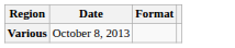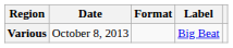 <table class="wikitable plainrowheaders">
 <tr>
 <th scope="col">Region</th>
 <th scope="col">Date</th>
 <th scope="col">Format</th>
+<th scope="col">Label</th>
 <th scope="col"></th>
 </tr>
 <tr>
 <th scope="row">Various</th>
 <td>October 8, 2013</td>
 <td></td>
+<td><a href='#'>Big Beat</a></td>
 <td align="center"></td>
 </tr>
 </table>
